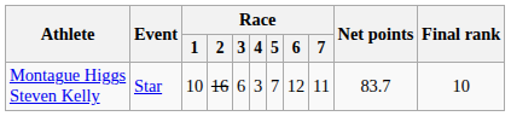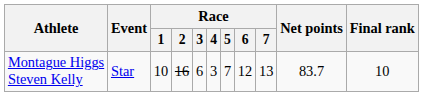 <table class="wikitable" style="font-size:90%">
 <tr>
 <th rowspan="2">Athlete</th>
 <th rowspan="2">Event</th>
 <th colspan=7>Race</th>
 <th rowspan=2>Net points</th>
 <th rowspan=2>Final rank</th>
 </tr>
 <tr style="font-size:95%">
 <th>1</th>
 <th>2</th>
 <th>3</th>
 <th>4</th>
 <th>5</th>
 <th>6</th>
 <th>7</th>
 </tr>
 <tr align=center>
 <td align=left><a href='#'>Montague Higgs</a><br><a href='#'>Steven Kelly</a></td>
 <td align=left><a href='#'>Star</a></td>
 <td>10</td>
 <td><s>16</s></td>
 <td>6</td>
 <td>3</td>
 <td>7</td>
 <td>12</td>
-<td>11</td>
+<td>13</td>
 <td>83.7</td>
 <td>10</td>
 </tr>
 </table>
